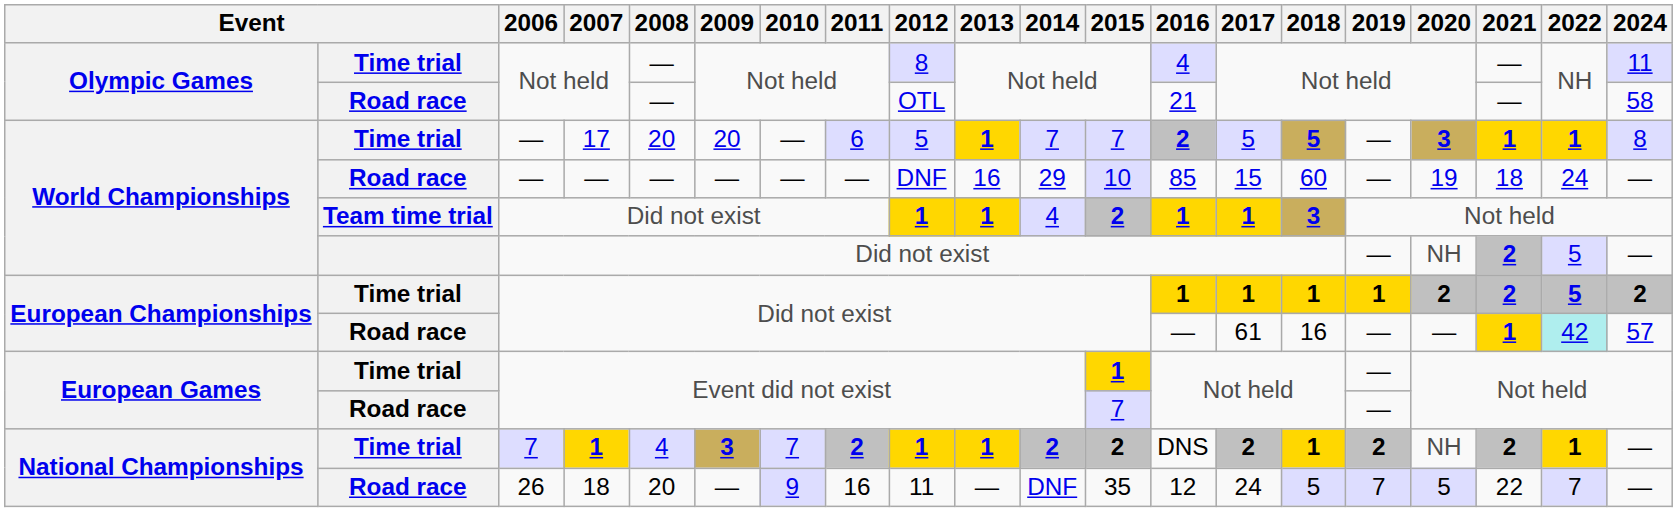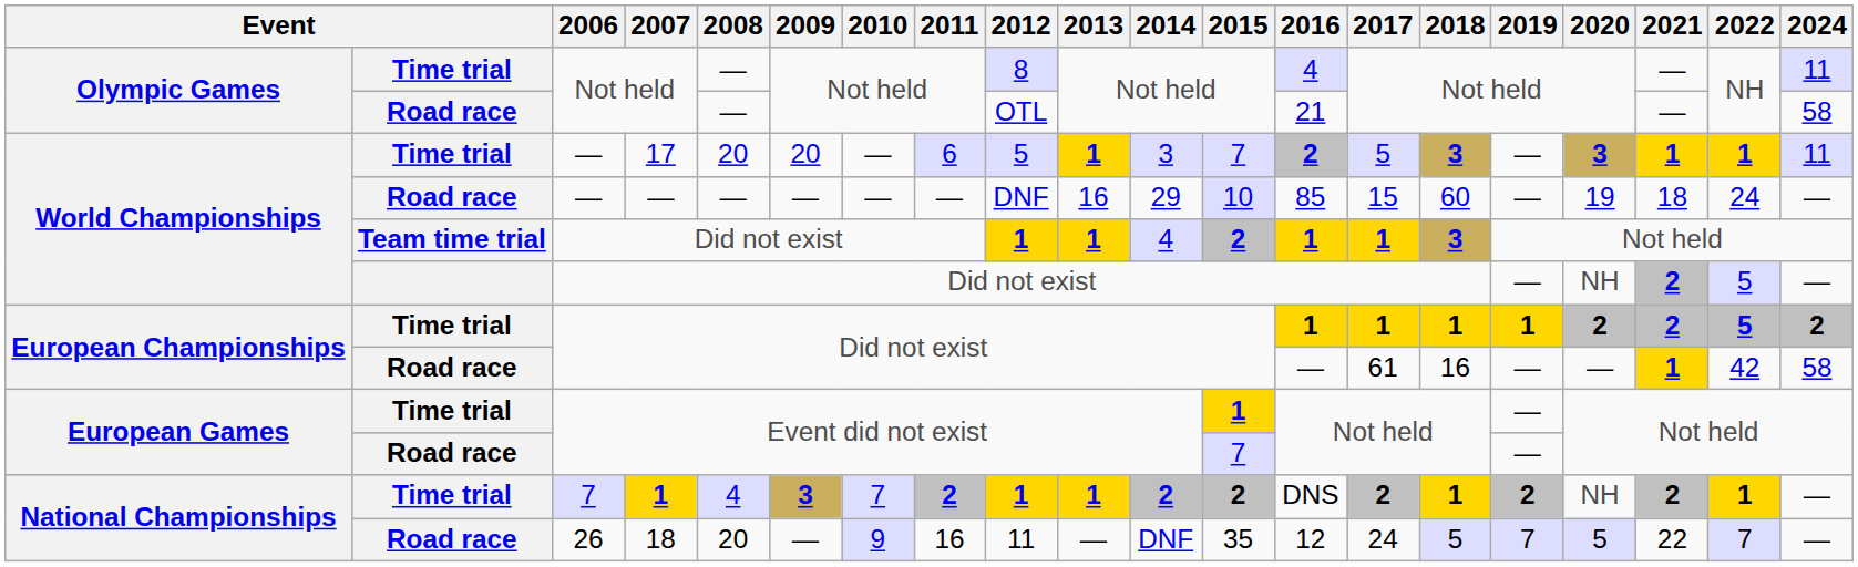 <table class="wikitable plainrowheaders">
 <tr>
 <th scope="col" colspan=2>Event</th>
 <th scope="col">2006</th>
 <th scope="col">2007</th>
 <th scope="col">2008</th>
 <th scope="col">2009</th>
 <th scope="col">2010</th>
 <th scope="col">2011</th>
 <th scope="col">2012</th>
 <th scope="col">2013</th>
 <th scope="col">2014</th>
 <th scope="col">2015</th>
 <th scope="col">2016</th>
 <th scope="col">2017</th>
 <th scope="col">2018</th>
 <th scope="col">2019</th>
 <th scope="col">2020</th>
 <th scope="col">2021</th>
 <th scope="col">2022</th>
 <th scope="col">2024</th>
 </tr>
 <tr style="text-align:center;">
 <th scope="row" rowspan=2> <a href='#'>Olympic Games</a></th>
 <th scope="row"><a href='#'>Time trial</a></th>
 <td style="color:#4d4d4d;" colspan=2 rowspan=2>Not held</td>
 <td>—</td>
 <td style="color:#4d4d4d;" colspan=3 rowspan=2>Not held</td>
 <td style="background:#ddf;"><a href='#'>8</a></td>
 <td style="color:#4d4d4d;" colspan=3 rowspan=2>Not held</td>
 <td style="background:#ddf;"><a href='#'>4</a></td>
 <td style="color:#4d4d4d;" colspan=4 rowspan=2>Not held</td>
 <td>—</td>
 <td style="color:#4d4d4d;" rowspan=2>NH</td>
 <td style="background:#ddf;"><a href='#'>11</a></td>
 </tr>
 <tr style="text-align:center;">
 <th scope="row"><a href='#'>Road race</a></th>
 <td>—</td>
 <td><a href='#'>OTL</a></td>
 <td><a href='#'>21</a></td>
 <td>—</td>
 <td><a href='#'>58</a></td>
 </tr>
 <tr style="text-align:center;">
 <th scope="row" rowspan=4> <a href='#'>World Championships</a></th>
 <th scope="row"><a href='#'>Time trial</a></th>
 <td>—</td>
 <td><a href='#'>17</a></td>
 <td><a href='#'>20</a></td>
 <td><a href='#'>20</a></td>
 <td>—</td>
 <td style="background:#ddf;"><a href='#'>6</a></td>
 <td style="background:#ddf;"><a href='#'>5</a></td>
 <td style="background:gold;"><a href='#'><strong>1</strong></a></td>
-<td style="background:#ddf;"><a href='#'>7</a></td>
+<td style="background:#ddf;"><a href='#'>3</a></td>
 <td style="background:#ddf;"><a href='#'>7</a></td>
 <td style="background:silver;"><a href='#'><strong>2</strong></a></td>
 <td style="background:#ddf;"><a href='#'>5</a></td>
-<td style="background:#C9AE5D;"><a href='#'><strong>5</strong></a></td>
+<td style="background:#C9AE5D;"><a href='#'><strong>3</strong></a></td>
 <td>—</td>
 <td style="background:#C9AE5D;"><a href='#'><strong>3</strong></a></td>
 <td style="background:gold;"><a href='#'><strong>1</strong></a></td>
 <td style="background:gold;"><a href='#'><strong>1</strong></a></td>
-<td style="background:#ddf;"><a href='#'>8</a></td>
+<td style="background:#ddf;"><a href='#'>11</a></td>
 </tr>
 <tr style="text-align:center;">
 <th scope="row"><a href='#'>Road race</a></th>
 <td>—</td>
 <td>—</td>
 <td>—</td>
 <td>—</td>
 <td>—</td>
 <td>—</td>
 <td><a href='#'>DNF</a></td>
 <td><a href='#'>16</a></td>
 <td><a href='#'>29</a></td>
 <td style="background:#ddf;"><a href='#'>10</a></td>
 <td><a href='#'>85</a></td>
 <td><a href='#'>15</a></td>
 <td><a href='#'>60</a></td>
 <td>—</td>
 <td><a href='#'>19</a></td>
 <td><a href='#'>18</a></td>
 <td><a href='#'>24</a></td>
 <td>—</td>
 </tr>
 <tr style="text-align:center;">
 <th scope="row"><a href='#'>Team time trial</a></th>
 <td style="color:#4d4d4d;" colspan=6>Did not exist</td>
 <th style="background:gold;"><a href='#'>1</a></th>
 <th style="background:gold;"><a href='#'>1</a></th>
 <td style="background:#ddf;"><a href='#'>4</a></td>
 <th style="background:silver;"><a href='#'>2</a></th>
 <th style="background:gold;"><a href='#'>1</a></th>
 <th style="background:gold;"><a href='#'>1</a></th>
 <th style="background:#C9AE5D;"><a href='#'>3</a></th>
 <td style="color:#4d4d4d;" colspan=5>Not held</td>
 </tr>
 <tr style="text-align:center;">
 <th scope="row"></th>
 <td style="color:#4d4d4d;" colspan=13>Did not exist</td>
 <td>—</td>
 <td style="color:#4d4d4d;">NH</td>
 <th style="background:silver;"><a href='#'>2</a></th>
 <td style="background:#ddf;"><a href='#'>5</a></td>
 <td>—</td>
 </tr>
 <tr style="text-align:center;">
 <th scope="row" rowspan=2> <a href='#'>European Championships</a></th>
 <th scope="row">Time trial</th>
 <td style="color:#4d4d4d;" rowspan=2 colspan=10>Did not exist</td>
 <td style="background:gold;"><strong>1</strong></td>
 <td style="background:gold;"><strong>1</strong></td>
 <td style="background:gold;"><strong>1</strong></td>
 <td style="background:gold;"><strong>1</strong></td>
 <td style="background:silver;"><strong>2</strong></td>
 <td style="background:silver;"><a href='#'><strong>2</strong></a></td>
 <td style="background:silver;"><a href='#'><strong>5</strong></a></td>
 <td style="background:silver;"><strong>2</strong></td>
 </tr>
 <tr style="text-align:center;">
 <th scope="row">Road race</th>
 <td>—</td>
 <td>61</td>
 <td>16</td>
 <td>—</td>
 <td>—</td>
 <td style="background:gold;"><a href='#'><strong>1</strong></a></td>
-<td style="background: paleturquoise;"><a href='#'>42</a></td>
-<td><a href='#'>57</a></td>
+<td><a href='#'>42</a></td>
+<td><a href='#'>58</a></td>
 </tr>
 <tr style="text-align:center;">
 <th scope="row" rowspan=2> <a href='#'>European Games</a></th>
 <th scope="row">Time trial</th>
 <td style="color:#4d4d4d;" colspan=9 rowspan=2>Event did not exist</td>
 <th style="background:gold;"><a href='#'>1</a></th>
 <td style="color:#4d4d4d;" colspan=3 rowspan=2>Not held</td>
 <td>—</td>
 <td style="color:#4d4d4d;" colspan=4 rowspan=2>Not held</td>
 </tr>
 <tr style="text-align:center;">
 <th scope="row">Road race</th>
 <td style="background:#ddf;"><a href='#'>7</a></td>
 <td>—</td>
 </tr>
 <tr style="text-align:center;">
 <th scope="row" rowspan=2> <a href='#'>National Championships</a></th>
 <th scope="row"><a href='#'>Time trial</a></th>
 <td style="background:#ddf;"><a href='#'>7</a></td>
 <th style="background:gold;"><a href='#'>1</a></th>
 <td style="background:#ddf;"><a href='#'>4</a></td>
 <th style="background:#C9AE5D;"><a href='#'>3</a></th>
 <td style="background:#ddf;"><a href='#'>7</a></td>
 <th style="background:silver;"><a href='#'>2</a></th>
 <th style="background:gold;"><a href='#'>1</a></th>
 <th style="background:gold;"><a href='#'>1</a></th>
 <th style="background:silver;"><a href='#'>2</a></th>
 <th style="background:silver;">2</th>
 <td>DNS</td>
 <th style="background:silver;">2</th>
 <th style="background:gold;">1</th>
 <th style="background:silver;">2</th>
 <td style="color:#4d4d4d;">NH</td>
 <th style="background:silver;">2</th>
 <th style="background:gold;">1</th>
 <td>—</td>
 </tr>
 <tr style="text-align:center;">
 <th scope="row"><a href='#'>Road race</a></th>
 <td>26</td>
 <td>18</td>
 <td>20</td>
 <td>—</td>
 <td style="background:#ddf;"><a href='#'>9</a></td>
 <td>16</td>
 <td>11</td>
 <td>—</td>
 <td><a href='#'>DNF</a></td>
 <td>35</td>
 <td>12</td>
 <td>24</td>
 <td style="background:#ddf;">5</td>
 <td style="background:#ddf;">7</td>
 <td style="background:#ddf;">5</td>
 <td>22</td>
 <td style="background:#ddf;">7</td>
 <td>—</td>
 </tr>
 </table>
